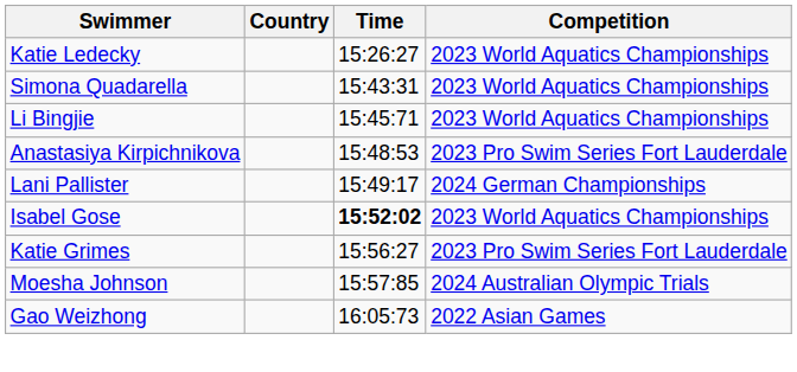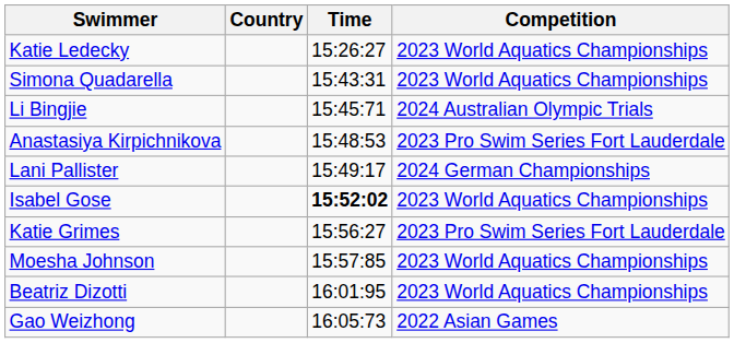 <table class="wikitable sortable mw-collapsible">
 <tr>
 <th scope="col">Swimmer</th>
 <th scope="col">Country</th>
 <th scope="col">Time</th>
 <th scope="col">Competition</th>
 </tr>
 <tr>
 <td><a href='#'>Katie Ledecky</a></td>
 <td></td>
 <td>15:26:27</td>
 <td><a href='#'>2023 World Aquatics Championships</a></td>
 </tr>
 <tr>
 <td><a href='#'>Simona Quadarella</a></td>
 <td></td>
 <td>15:43:31</td>
 <td><a href='#'>2023 World Aquatics Championships</a></td>
 </tr>
 <tr>
 <td><a href='#'>Li Bingjie</a></td>
 <td></td>
 <td>15:45:71</td>
-<td><a href='#'>2023 World Aquatics Championships</a></td>
+<td><a href='#'>2024 Australian Olympic Trials</a></td>
 </tr>
 <tr>
 <td><a href='#'>Anastasiya Kirpichnikova</a></td>
 <td></td>
 <td>15:48:53</td>
 <td><a href='#'>2023 Pro Swim Series Fort Lauderdale</a></td>
 </tr>
 <tr>
 <td><a href='#'>Lani Pallister</a></td>
 <td></td>
 <td>15:49:17</td>
 <td><a href='#'>2024 German Championships</a></td>
 </tr>
 <tr>
 <td><a href='#'>Isabel Gose</a></td>
 <td></td>
 <td><strong>15:52:02</strong></td>
 <td><a href='#'>2023 World Aquatics Championships</a></td>
 </tr>
 <tr>
 <td><a href='#'>Katie Grimes</a></td>
 <td></td>
 <td>15:56:27</td>
 <td><a href='#'>2023 Pro Swim Series Fort Lauderdale</a></td>
 </tr>
 <tr>
 <td><a href='#'>Moesha Johnson</a></td>
 <td></td>
 <td>15:57:85</td>
-<td><a href='#'>2024 Australian Olympic Trials</a></td>
+<td><a href='#'>2023 World Aquatics Championships</a></td>
+</tr>
+<tr>
+<td><a href='#'>Beatriz Dizotti</a></td>
+<td></td>
+<td>16:01:95</td>
+<td><a href='#'>2023 World Aquatics Championships</a></td>
 </tr>
 <tr>
 <td><a href='#'>Gao Weizhong</a></td>
 <td></td>
 <td>16:05:73</td>
 <td><a href='#'>2022 Asian Games</a></td>
 </tr>
 </table>
